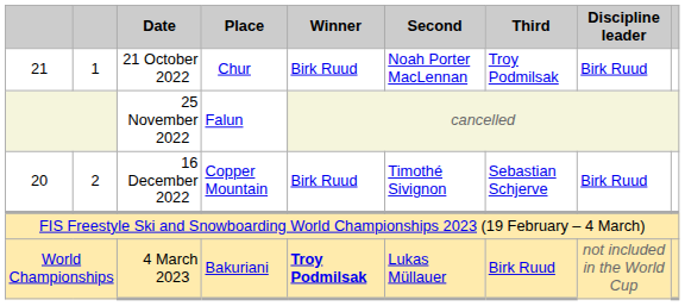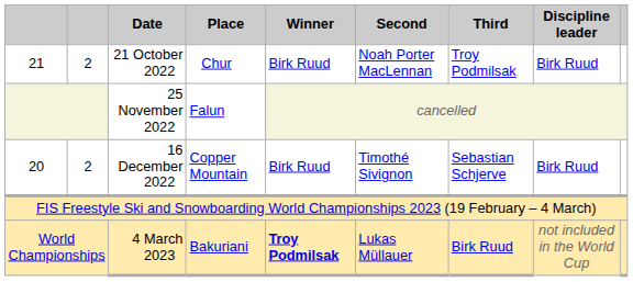 <table class="wikitable plainrowheaders" style="background:#fff; font-size:86%; line-height:16px; border:grey solid 1px; border-collapse:collapse;">
 <tr>
 <th scope="col" style="background:#ccc; width=20 px;"></th>
 <th scope="col" style="background:#ccc; width=30 px;"></th>
 <th scope="col" style="background:#ccc; width:120px;">Date</th>
 <th scope="col" style="background:#ccc; width:180px;">Place</th>
 <th scope="col" style="background:#ccc; width:185px;">Winner</th>
 <th scope="col" style="background:#ccc; width:185px;">Second</th>
 <th scope="col" style="background:#ccc; width:185px;">Third</th>
 <th scope="col" style="background:#ccc; width:185px;">Discipline leader</th>
 <th scope="col" style="background:#ccc; width:10px;"></th>
 </tr>
 <tr>
 <td align="center">21</td>
-<td align="center">1</td>
+<td align="center">2</td>
 <td align="right">21 October 2022  </td>
 <td>   <a href='#'>Chur</a></td>
 <td> <a href='#'>Birk Ruud</a></td>
 <td> <a href='#'>Noah Porter MacLennan</a></td>
 <td> <a href='#'>Troy Podmilsak</a></td>
 <td> <a href='#'>Birk Ruud</a></td>
 <td></td>
 </tr>
 <tr>
 <td colspan=2 bgcolor="F5F5DC"></td>
 <td align="right">25 November 2022  </td>
 <td> <a href='#'>Falun</a></td>
 <td colspan=5 align=center bgcolor="F5F5DC" style=color:#696969><em>cancelled</em></td>
 </tr>
 <tr>
 <td align="center">20</td>
 <td align="center">2</td>
 <td align="right">16 December 2022  </td>
 <td> <a href='#'>Copper Mountain</a></td>
 <td> <a href='#'>Birk Ruud</a></td>
 <td> <a href='#'>Timothé Sivignon</a></td>
 <td> <a href='#'>Sebastian Schjerve</a></td>
 <td> <a href='#'>Birk Ruud</a></td>
 <td></td>
 </tr>
 <tr style="background:#FFEBAD">
 <td align=center style="border-top-width:3px" colspan=11><a href='#'>FIS Freestyle Ski and Snowboarding World Championships 2023</a> (19 February – 4 March)</td>
 </tr>
 <tr style="background:#FFEBAD">
 <td colspan=2 align="center" style=color:#696969 style="border-bottom-width:3px"><a href='#'>World Championships</a></td>
 <td style="border-bottom-width:3px" align="right">4 March 2023  </td>
 <td style="border-bottom-width:3px"> <a href='#'>Bakuriani</a></td>
 <td style="border-bottom-width:3px"><strong> <a href='#'>Troy Podmilsak</a></strong></td>
 <td style="border-bottom-width:3px"> <a href='#'>Lukas Müllauer</a></td>
 <td style="border-bottom-width:3px"> <a href='#'>Birk Ruud</a></td>
 <td align="center" style=color:#696969 style="border-bottom-width:3px"><em>not included in the World Cup</em></td>
 <td style="border-bottom-width:3px"></td>
 </tr>
 </table>
